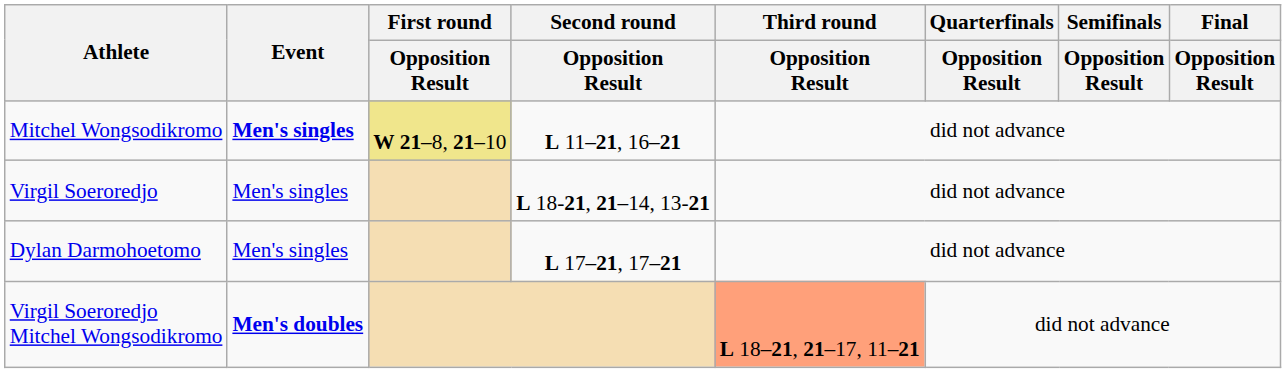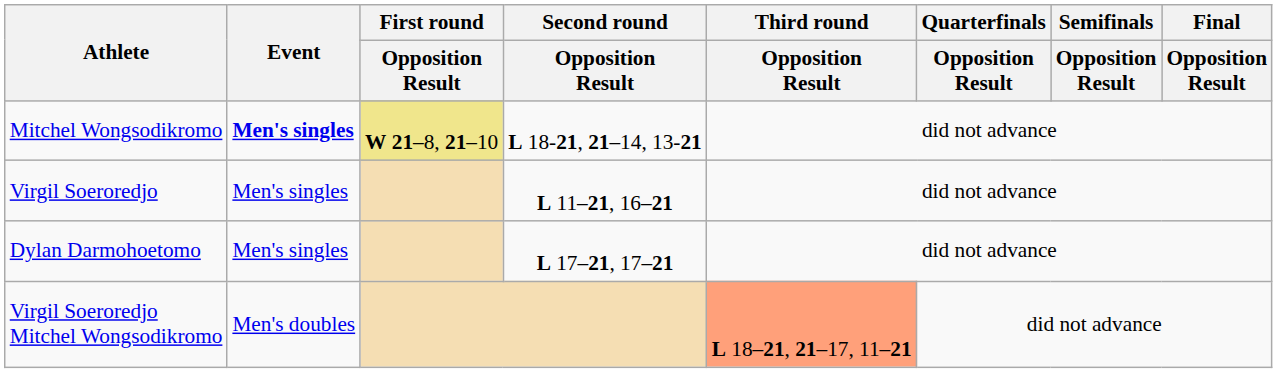 <table class="wikitable" style="font-size:90%">
 <tr>
 <th rowspan="2">Athlete</th>
 <th rowspan="2">Event</th>
 <th>First round</th>
 <th>Second round</th>
 <th>Third round</th>
 <th>Quarterfinals</th>
 <th>Semifinals</th>
 <th>Final</th>
 </tr>
 <tr>
 <th>Opposition<br>Result</th>
 <th>Opposition<br>Result</th>
 <th>Opposition<br>Result</th>
 <th>Opposition<br>Result</th>
 <th>Opposition<br>Result</th>
 <th>Opposition<br>Result</th>
 </tr>
 <tr>
 <td><a href='#'>Mitchel Wongsodikromo</a></td>
 <td><strong><a href='#'>Men's singles</a></strong></td>
 <td align=center style="background: khaki;"><br><strong>W</strong> <strong>21</strong>–8, <strong>21</strong>–10</td>
-<td align=center><br><strong>L</strong> 11–<strong>21</strong>, 16–<strong>21</strong></td>
+<td align=center><br><strong>L</strong> 18-<strong>21</strong>, <strong>21</strong>–14, 13-<strong>21</strong></td>
 <td align=center colspan="9">did not advance</td>
 </tr>
 <tr>
 <td><a href='#'>Virgil Soeroredjo</a></td>
 <td><a href='#'>Men's singles</a></td>
 <td align=center bgcolor=wheat></td>
-<td align=center><br><strong>L</strong> 18-<strong>21</strong>, <strong>21</strong>–14, 13-<strong>21</strong></td>
+<td align=center><br><strong>L</strong> 11–<strong>21</strong>, 16–<strong>21</strong></td>
 <td align=center colspan="9">did not advance</td>
 </tr>
 <tr>
 <td><a href='#'>Dylan Darmohoetomo</a></td>
 <td><a href='#'>Men's singles</a></td>
 <td align=center bgcolor=wheat></td>
 <td align=center><br><strong>L</strong> 17–<strong>21</strong>, 17–<strong>21</strong></td>
 <td align=center colspan="9">did not advance</td>
 </tr>
 <tr>
 <td><a href='#'>Virgil Soeroredjo</a><br><a href='#'>Mitchel Wongsodikromo</a></td>
-<td><strong><a href='#'>Men's doubles</a></strong></td>
+<td><a href='#'>Men's doubles</a></td>
 <td align=center colspan=2 bgcolor=wheat></td>
 <td align=center style="background: lightsalmon;"><br><br><strong>L</strong> 18–<strong>21</strong>, <strong>21</strong>–17, 11–<strong>21</strong></td>
 <td align=center colspan="9">did not advance</td>
 </tr>
 </table>
